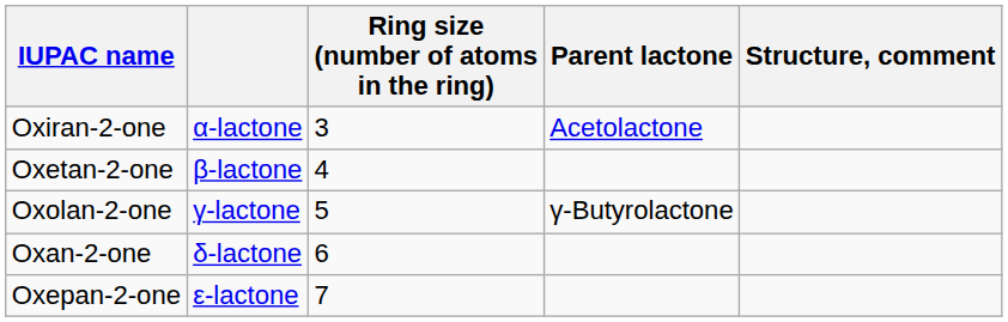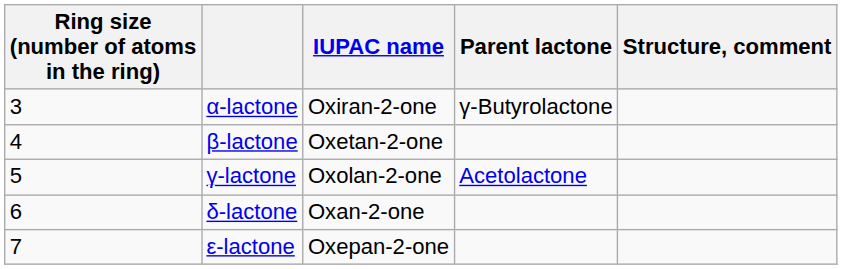 <table class="wikitable skin-invert">
 <tr>
+<th>Ring size<br>(number of atoms<br> in the ring)</th>
+<th></th>
 <th><a href='#'>IUPAC name</a></th>
-<th></th>
-<th>Ring size<br>(number of atoms<br> in the ring)</th>
 <th>Parent lactone</th>
 <th>Structure, comment</th>
 </tr>
 <tr>
+<td>3</td>
+<td><a href='#'>α-lactone</a></td>
 <td>Oxiran-2-one</td>
-<td><a href='#'>α-lactone</a></td>
-<td>3</td>
+<td>γ-Butyrolactone</td>
+<td></td>
+</tr>
+<tr>
+<td>4</td>
+<td><a href='#'>β-lactone</a></td>
+<td>Oxetan-2-one</td>
+<td></td>
+<td></td>
+</tr>
+<tr>
+<td>5</td>
+<td><a href='#'>γ-lactone</a></td>
+<td>Oxolan-2-one</td>
 <td><a href='#'>Acetolactone</a></td>
 <td></td>
 </tr>
 <tr>
-<td>Oxetan-2-one</td>
-<td><a href='#'>β-lactone</a></td>
-<td>4</td>
+<td>6</td>
+<td><a href='#'>δ-lactone</a></td>
+<td>Oxan-2-one</td>
 <td></td>
 <td></td>
 </tr>
 <tr>
-<td>Oxolan-2-one</td>
-<td><a href='#'>γ-lactone</a></td>
-<td>5</td>
-<td>γ-Butyrolactone</td>
-<td></td>
-</tr>
-<tr>
-<td>Oxan-2-one</td>
-<td><a href='#'>δ-lactone</a></td>
-<td>6</td>
-<td></td>
-<td></td>
-</tr>
-<tr>
+<td>7</td>
+<td><a href='#'>ε-lactone</a></td>
 <td>Oxepan-2-one</td>
-<td><a href='#'>ε-lactone</a></td>
-<td>7</td>
 <td></td>
 <td></td>
 </tr>
 </table>
